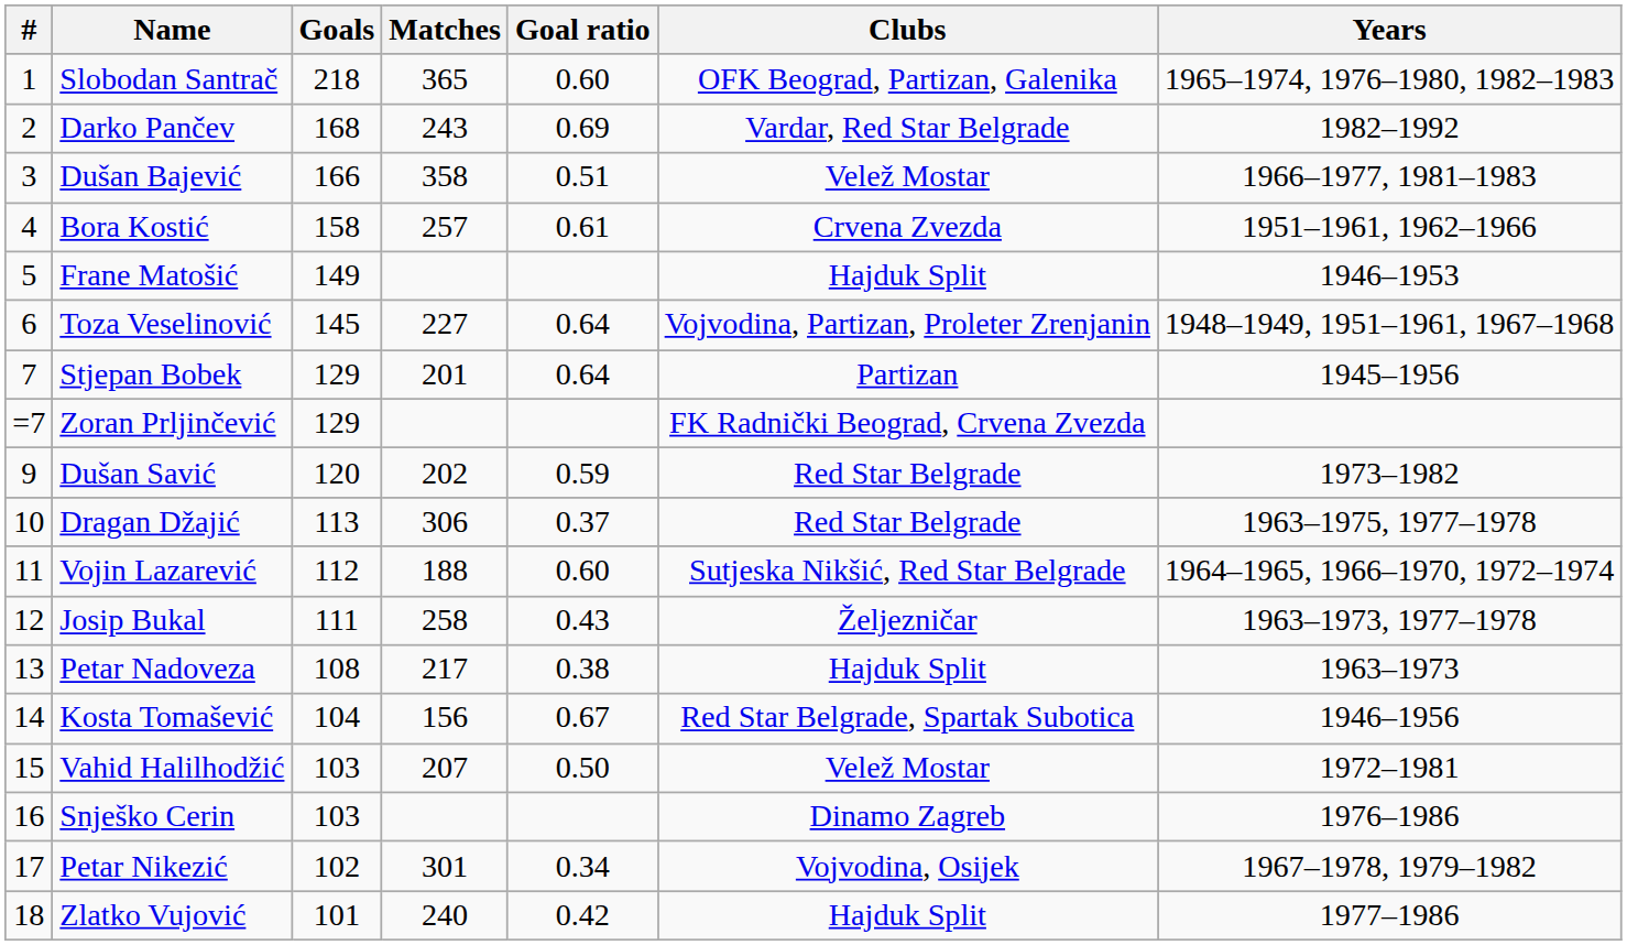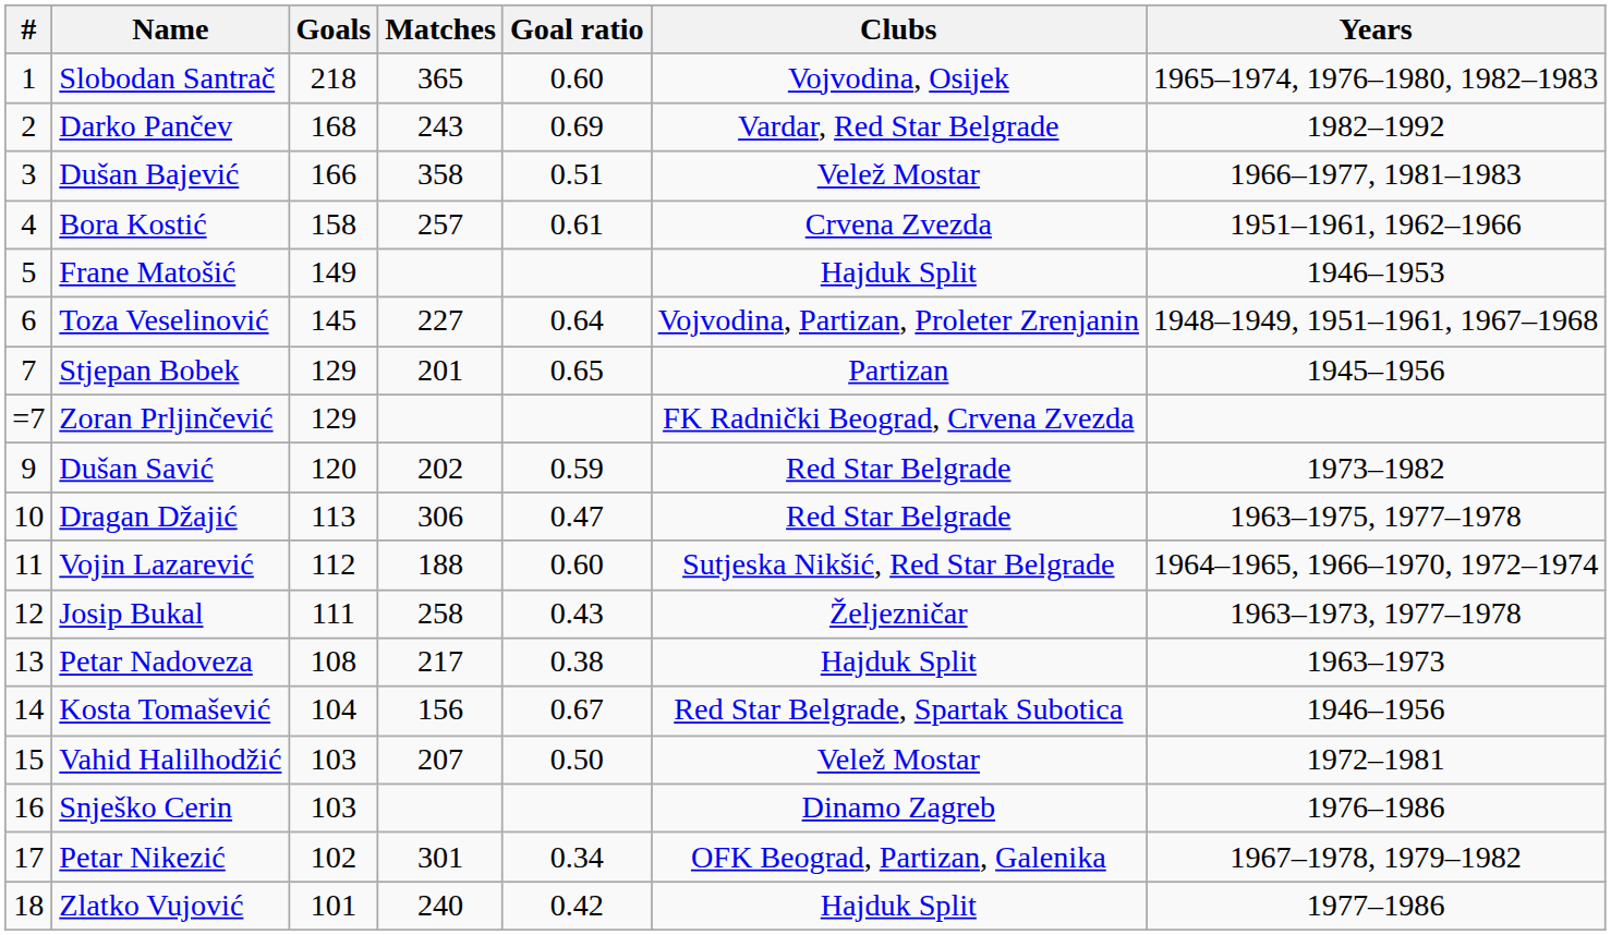 <table class="wikitable sortable" style="text-align:center">
 <tr>
 <th>#</th>
 <th>Name</th>
 <th>Goals</th>
 <th>Matches</th>
 <th>Goal ratio</th>
 <th class="unsortable">Clubs</th>
 <th class="unsortable">Years</th>
 </tr>
 <tr>
 <td>1</td>
 <td align="left"><a href='#'>Slobodan Santrač</a></td>
 <td>218</td>
 <td>365</td>
 <td>0.60</td>
-<td><a href='#'>OFK Beograd</a>, <a href='#'>Partizan</a>, <a href='#'>Galenika</a></td>
+<td><a href='#'>Vojvodina</a>, <a href='#'>Osijek</a></td>
 <td>1965–1974, 1976–1980, 1982–1983</td>
 </tr>
 <tr>
 <td>2</td>
 <td align="left"><a href='#'>Darko Pančev</a></td>
 <td>168</td>
 <td>243</td>
 <td>0.69</td>
 <td><a href='#'>Vardar</a>, <a href='#'>Red Star Belgrade</a></td>
 <td>1982–1992</td>
 </tr>
 <tr>
 <td>3</td>
 <td align="left"><a href='#'>Dušan Bajević</a></td>
 <td>166</td>
 <td>358</td>
 <td>0.51</td>
 <td><a href='#'>Velež Mostar</a></td>
 <td>1966–1977, 1981–1983</td>
 </tr>
 <tr>
 <td>4</td>
 <td align="left"><a href='#'>Bora Kostić</a></td>
 <td>158</td>
 <td>257</td>
 <td>0.61</td>
 <td><a href='#'>Crvena Zvezda</a></td>
 <td>1951–1961, 1962–1966</td>
 </tr>
 <tr>
 <td>5</td>
 <td align="left"><a href='#'>Frane Matošić</a></td>
 <td>149</td>
 <td></td>
 <td></td>
 <td><a href='#'>Hajduk Split</a></td>
 <td>1946–1953</td>
 </tr>
 <tr>
 <td>6</td>
 <td align="left"><a href='#'>Toza Veselinović</a></td>
 <td>145</td>
 <td>227</td>
 <td>0.64</td>
 <td><a href='#'>Vojvodina</a>, <a href='#'>Partizan</a>, <a href='#'>Proleter Zrenjanin</a></td>
 <td>1948–1949, 1951–1961, 1967–1968</td>
 </tr>
 <tr>
 <td>7</td>
 <td align="left"><a href='#'>Stjepan Bobek</a></td>
 <td>129</td>
 <td>201</td>
-<td>0.64</td>
+<td>0.65</td>
 <td><a href='#'>Partizan</a></td>
 <td>1945–1956</td>
 </tr>
 <tr>
 <td>=7</td>
 <td align="left"><a href='#'>Zoran Prljinčević</a></td>
 <td>129</td>
 <td></td>
 <td></td>
 <td><a href='#'>FK Radnički Beograd</a>, <a href='#'>Crvena Zvezda</a></td>
 <td></td>
 </tr>
 <tr>
 <td>9</td>
 <td align="left"><a href='#'>Dušan Savić</a></td>
 <td>120</td>
 <td>202</td>
 <td>0.59</td>
 <td><a href='#'>Red Star Belgrade</a></td>
 <td>1973–1982</td>
 </tr>
 <tr>
 <td>10</td>
 <td align="left"><a href='#'>Dragan Džajić</a></td>
 <td>113</td>
 <td>306</td>
-<td>0.37</td>
+<td>0.47</td>
 <td><a href='#'>Red Star Belgrade</a></td>
 <td>1963–1975, 1977–1978</td>
 </tr>
 <tr>
 <td>11</td>
 <td align="left"><a href='#'>Vojin Lazarević</a></td>
 <td>112</td>
 <td>188</td>
 <td>0.60</td>
 <td><a href='#'>Sutjeska Nikšić</a>, <a href='#'>Red Star Belgrade</a></td>
 <td>1964–1965, 1966–1970, 1972–1974</td>
 </tr>
 <tr>
 <td>12</td>
 <td align="left"><a href='#'>Josip Bukal</a></td>
 <td>111</td>
 <td>258</td>
 <td>0.43</td>
 <td><a href='#'>Željezničar</a></td>
 <td>1963–1973, 1977–1978</td>
 </tr>
 <tr>
 <td>13</td>
 <td align="left"><a href='#'>Petar Nadoveza</a></td>
 <td>108</td>
 <td>217</td>
 <td>0.38</td>
 <td><a href='#'>Hajduk Split</a></td>
 <td>1963–1973</td>
 </tr>
 <tr>
 <td>14</td>
 <td align="left"><a href='#'>Kosta Tomašević</a></td>
 <td>104</td>
 <td>156</td>
 <td>0.67</td>
 <td><a href='#'>Red Star Belgrade</a>, <a href='#'>Spartak Subotica</a></td>
 <td>1946–1956</td>
 </tr>
 <tr>
 <td>15</td>
 <td align="left"><a href='#'>Vahid Halilhodžić</a></td>
 <td>103</td>
 <td>207</td>
 <td>0.50</td>
 <td><a href='#'>Velež Mostar</a></td>
 <td>1972–1981</td>
 </tr>
 <tr>
 <td>16</td>
 <td align="left"><a href='#'>Snješko Cerin</a></td>
 <td>103</td>
 <td></td>
 <td></td>
 <td><a href='#'>Dinamo Zagreb</a></td>
 <td>1976–1986</td>
 </tr>
 <tr>
 <td>17</td>
 <td align="left"><a href='#'>Petar Nikezić</a></td>
 <td>102</td>
 <td>301</td>
 <td>0.34</td>
-<td><a href='#'>Vojvodina</a>, <a href='#'>Osijek</a></td>
+<td><a href='#'>OFK Beograd</a>, <a href='#'>Partizan</a>, <a href='#'>Galenika</a></td>
 <td>1967–1978, 1979–1982</td>
 </tr>
 <tr>
 <td>18</td>
 <td align="left"><a href='#'>Zlatko Vujović</a></td>
 <td>101</td>
 <td>240</td>
 <td>0.42</td>
 <td><a href='#'>Hajduk Split</a></td>
 <td>1977–1986</td>
 </tr>
 </table>
